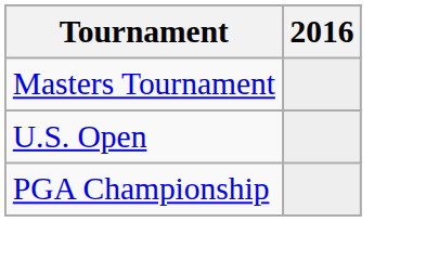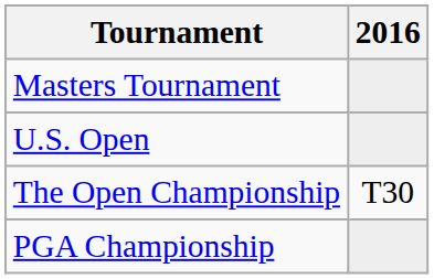 <table class="wikitable" style="font-size:95%;text-align:center;">
 <tr>
 <th>Tournament</th>
 <th>2016</th>
 </tr>
 <tr>
 <td align=left><a href='#'>Masters Tournament</a></td>
 <td style="background:#eeeeee;"></td>
 </tr>
 <tr>
 <td align=left><a href='#'>U.S. Open</a></td>
 <td style="background:#eeeeee;"></td>
 </tr>
 <tr>
+<td align=left><a href='#'>The Open Championship</a></td>
+<td>T30</td>
+</tr>
+<tr>
 <td align=left><a href='#'>PGA Championship</a></td>
 <td style="background:#eeeeee;"></td>
 </tr>
 </table>
